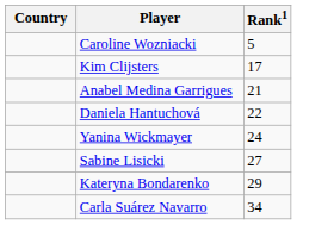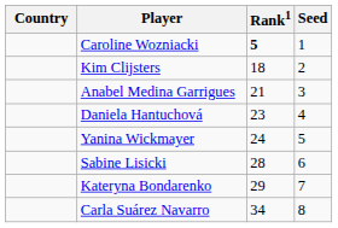 <table class="sortable wikitable">
 <tr>
 <th width="70">Country</th>
 <th width="175">Player</th>
 <th>Rank<sup>1</sup></th>
+<th>Seed</th>
 </tr>
 <tr>
 <td></td>
 <td><a href='#'>Caroline Wozniacki</a></td>
-<td>5</td>
+<td><strong>5</strong></td>
+<td>1</td>
 </tr>
 <tr>
 <td></td>
 <td><a href='#'>Kim Clijsters</a></td>
-<td>17</td>
+<td>18</td>
+<td>2</td>
 </tr>
 <tr>
 <td></td>
 <td><a href='#'>Anabel Medina Garrigues</a></td>
 <td>21</td>
+<td>3</td>
 </tr>
 <tr>
 <td></td>
 <td><a href='#'>Daniela Hantuchová</a></td>
-<td>22</td>
+<td>23</td>
+<td>4</td>
 </tr>
 <tr>
 <td></td>
 <td><a href='#'>Yanina Wickmayer</a></td>
 <td>24</td>
+<td>5</td>
 </tr>
 <tr>
 <td></td>
 <td><a href='#'>Sabine Lisicki</a></td>
-<td>27</td>
+<td>28</td>
+<td>6</td>
 </tr>
 <tr>
 <td></td>
 <td><a href='#'>Kateryna Bondarenko</a></td>
 <td>29</td>
+<td>7</td>
 </tr>
 <tr>
 <td></td>
 <td><a href='#'>Carla Suárez Navarro</a></td>
 <td>34</td>
+<td>8</td>
 </tr>
 </table>
